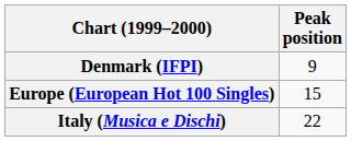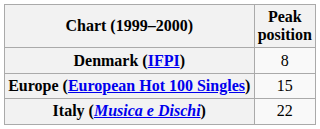 <table class="wikitable sortable plainrowheaders" style="text-align:center">
 <tr>
 <th scope="col">Chart (1999–2000)</th>
 <th scope="col">Peak<br>position</th>
 </tr>
 <tr>
 </tr>
 <tr>
 </tr>
 <tr>
 </tr>
 <tr>
 <th scope="row">Denmark (<a href='#'>IFPI</a>)</th>
-<td align="center">9</td>
+<td align="center">8</td>
 </tr>
 <tr>
 <th scope="row">Europe (<a href='#'>European Hot 100 Singles</a>)</th>
 <td>15</td>
 </tr>
 <tr>
 </tr>
 <tr>
 </tr>
 <tr>
 </tr>
 <tr>
 <th scope="row">Italy (<em><a href='#'>Musica e Dischi</a></em>)</th>
 <td>22</td>
 </tr>
 <tr>
 </tr>
 <tr>
 </tr>
 <tr>
 </tr>
 <tr>
 </tr>
 <tr>
 </tr>
 <tr>
 </tr>
 <tr>
 </tr>
 <tr>
 </tr>
 <tr>
 </tr>
 <tr>
 </tr>
 </table>
